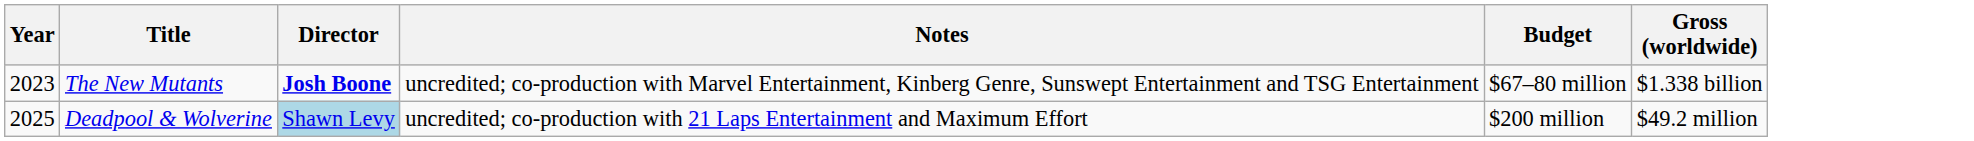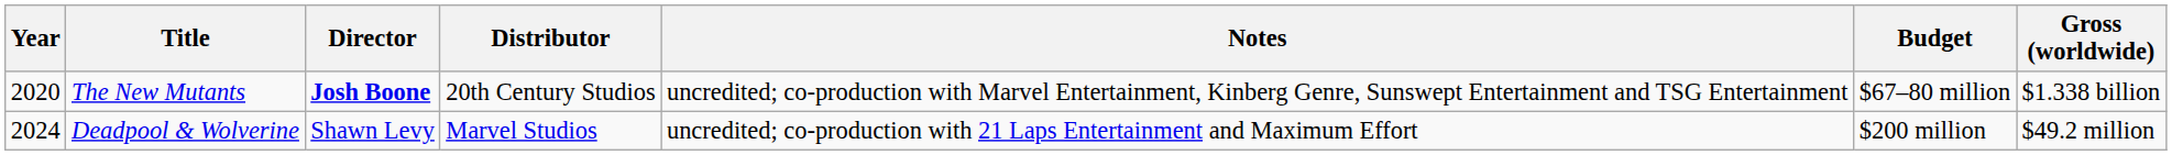 <table class="wikitable sortable">
 <tr>
 <th>Year</th>
 <th>Title</th>
 <th>Director</th>
+<th>Distributor</th>
 <th>Notes</th>
 <th>Budget</th>
 <th>Gross<br>(worldwide)</th>
 </tr>
 <tr>
-<td>2023</td>
+<td>2020</td>
 <td><em><a href='#'>The New Mutants</a></em></td>
 <td><strong><a href='#'>Josh Boone</a></strong></td>
+<td>20th Century Studios</td>
 <td>uncredited; co-production with Marvel Entertainment, Kinberg Genre, Sunswept Entertainment and TSG Entertainment</td>
 <td>$67–80 million</td>
 <td>$1.338 billion</td>
 </tr>
 <tr>
-<td>2025</td>
+<td>2024</td>
 <td><em><a href='#'>Deadpool & Wolverine</a></em></td>
-<td style="background: lightblue;"><a href='#'>Shawn Levy</a></td>
+<td><a href='#'>Shawn Levy</a></td>
+<td><a href='#'>Marvel Studios</a></td>
 <td>uncredited; co-production with <a href='#'>21 Laps Entertainment</a> and Maximum Effort</td>
 <td>$200 million</td>
 <td>$49.2 million</td>
 </tr>
 </table>
